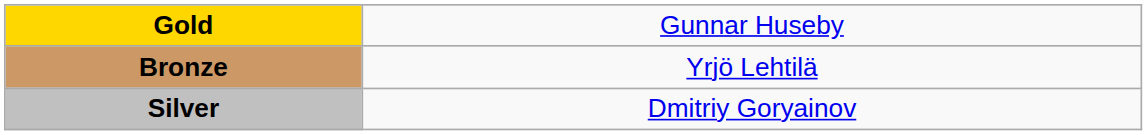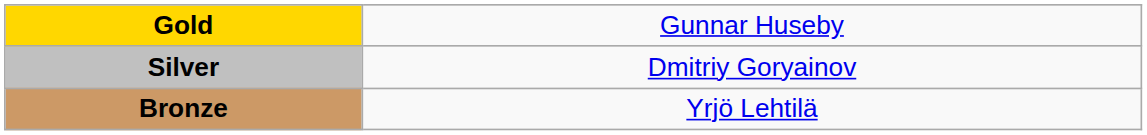 <table class="wikitable" style="text-align:center; " width="35%">
 <tr>
 <td bgcolor="gold"><strong>Gold</strong></td>
 <td><a href='#'>Gunnar Huseby</a><br>  <small><em></em></small></td>
 </tr>
 <tr>
+<td bgcolor="silver"><strong>Silver</strong></td>
+<td><a href='#'>Dmitriy Goryainov</a><br>  <small><em></em></small></td>
+</tr>
+<tr>
 <td bgcolor="CC9966"><strong>Bronze</strong></td>
 <td><a href='#'>Yrjö Lehtilä</a><br>  <small><em></em></small></td>
 </tr>
-<tr>
-<td bgcolor="silver"><strong>Silver</strong></td>
-<td><a href='#'>Dmitriy Goryainov</a><br>  <small><em></em></small></td>
-</tr>
 </table>
